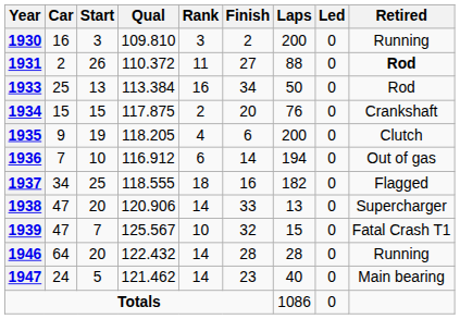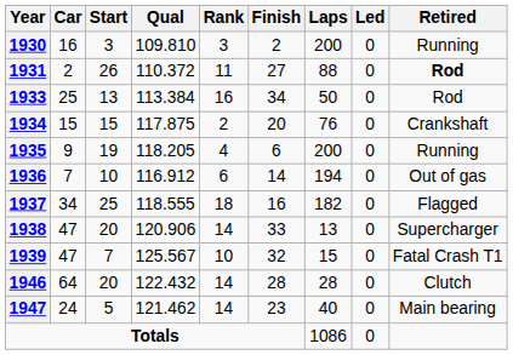 <table class="wikitable" style="text-align:center">
 <tr>
 <th>Year</th>
 <th>Car</th>
 <th>Start</th>
 <th>Qual</th>
 <th>Rank</th>
 <th>Finish</th>
 <th>Laps</th>
 <th>Led</th>
 <th>Retired</th>
 </tr>
 <tr>
 <th><a href='#'>1930</a></th>
 <td>16</td>
 <td>3</td>
 <td>109.810</td>
 <td>3</td>
 <td>2</td>
 <td>200</td>
 <td>0</td>
 <td>Running</td>
 </tr>
 <tr>
 <th><a href='#'>1931</a></th>
 <td>2</td>
 <td>26</td>
 <td>110.372</td>
 <td>11</td>
 <td>27</td>
 <td>88</td>
 <td>0</td>
 <td><strong>Rod</strong></td>
 </tr>
 <tr>
 <th><a href='#'>1933</a></th>
 <td>25</td>
 <td>13</td>
 <td>113.384</td>
 <td>16</td>
 <td>34</td>
 <td>50</td>
 <td>0</td>
 <td>Rod</td>
 </tr>
 <tr>
 <th><a href='#'>1934</a></th>
 <td>15</td>
 <td>15</td>
 <td>117.875</td>
 <td>2</td>
 <td>20</td>
 <td>76</td>
 <td>0</td>
 <td>Crankshaft</td>
 </tr>
 <tr>
 <th><a href='#'>1935</a></th>
 <td>9</td>
 <td>19</td>
 <td>118.205</td>
 <td>4</td>
 <td>6</td>
 <td>200</td>
 <td>0</td>
-<td>Clutch</td>
+<td>Running</td>
 </tr>
 <tr>
 <th><a href='#'>1936</a></th>
 <td>7</td>
 <td>10</td>
 <td>116.912</td>
 <td>6</td>
 <td>14</td>
 <td>194</td>
 <td>0</td>
 <td>Out of gas</td>
 </tr>
 <tr>
 <th><a href='#'>1937</a></th>
 <td>34</td>
 <td>25</td>
 <td>118.555</td>
 <td>18</td>
 <td>16</td>
 <td>182</td>
 <td>0</td>
 <td>Flagged</td>
 </tr>
 <tr>
 <th><a href='#'>1938</a></th>
 <td>47</td>
 <td>20</td>
 <td>120.906</td>
 <td>14</td>
 <td>33</td>
 <td>13</td>
 <td>0</td>
 <td>Supercharger</td>
 </tr>
 <tr>
 <th><a href='#'>1939</a></th>
 <td>47</td>
 <td>7</td>
 <td>125.567</td>
 <td>10</td>
 <td>32</td>
 <td>15</td>
 <td>0</td>
 <td>Fatal Crash T1</td>
 </tr>
 <tr>
 <th><a href='#'>1946</a></th>
 <td>64</td>
 <td>20</td>
 <td>122.432</td>
 <td>14</td>
 <td>28</td>
 <td>28</td>
 <td>0</td>
-<td>Running</td>
+<td>Clutch</td>
 </tr>
 <tr>
 <th><a href='#'>1947</a></th>
 <td>24</td>
 <td>5</td>
 <td>121.462</td>
 <td>14</td>
 <td>23</td>
 <td>40</td>
 <td>0</td>
 <td>Main bearing</td>
 </tr>
 <tr>
 <td colspan=6><strong>Totals</strong></td>
 <td>1086</td>
 <td>0</td>
 <td></td>
 </tr>
 </table>
